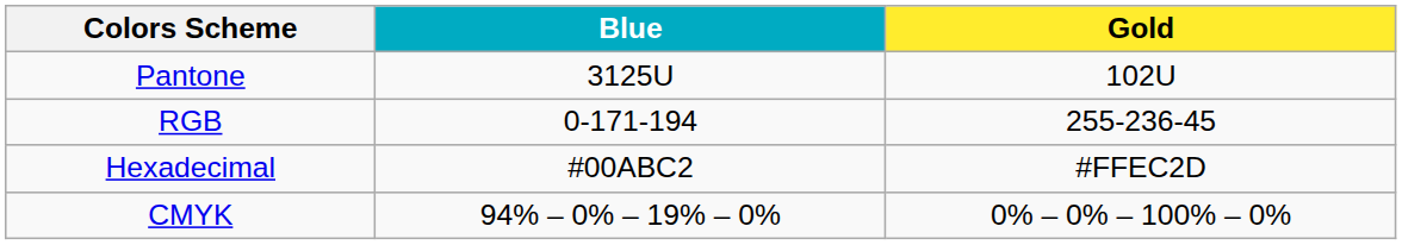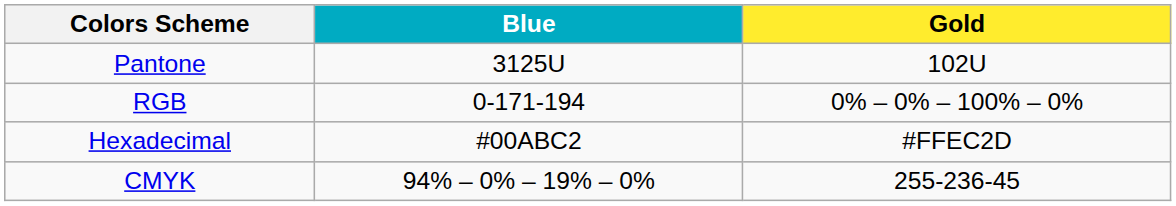 <table class="wikitable" style="text-align:center;" width="60%">
 <tr>
 <th>Colors Scheme</th>
 <th style="background-color: #00ABC2 ; color:white">Blue</th>
 <th style="background-color: #FFEC2D; color:black">Gold</th>
 </tr>
 <tr>
 <td><a href='#'>Pantone</a></td>
 <td>3125U</td>
 <td>102U</td>
 </tr>
 <tr>
 <td><a href='#'>RGB</a></td>
 <td>0-171-194</td>
-<td>255-236-45</td>
+<td>0% – 0% – 100% – 0%</td>
 </tr>
 <tr>
 <td><a href='#'>Hexadecimal</a></td>
 <td>#00ABC2</td>
 <td>#FFEC2D</td>
 </tr>
 <tr>
 <td><a href='#'>CMYK</a></td>
 <td>94% – 0% – 19% – 0%</td>
-<td>0% – 0% – 100% – 0%</td>
+<td>255-236-45</td>
 </tr>
 </table>
